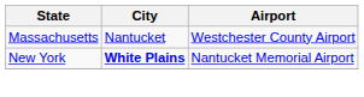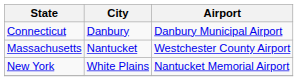 <table class="wikitable">
 <tr>
 <th>State</th>
 <th>City</th>
 <th>Airport</th>
+</tr>
+<tr>
+<td><a href='#'>Connecticut</a></td>
+<td><a href='#'>Danbury</a></td>
+<td><a href='#'>Danbury Municipal Airport</a></td>
 </tr>
 <tr>
 <td><a href='#'>Massachusetts</a></td>
 <td><a href='#'>Nantucket</a></td>
 <td><a href='#'>Westchester County Airport</a></td>
 </tr>
 <tr>
 <td><a href='#'>New York</a></td>
-<td><strong><a href='#'>White Plains</a></strong></td>
+<td><a href='#'>White Plains</a></td>
 <td><a href='#'>Nantucket Memorial Airport</a></td>
 </tr>
 <tr>
 </tr>
 </table>
